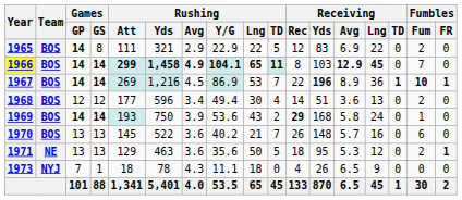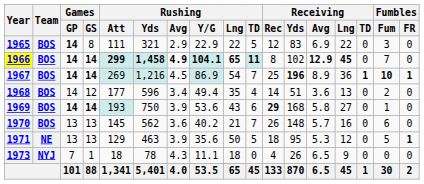 <table class= "wikitable" style="text-align:center;">
 <tr>
 <th rowspan="2">Year</th>
 <th rowspan="2">Team</th>
 <th colspan="2">Games</th>
 <th colspan="6">Rushing</th>
 <th colspan="5">Receiving</th>
 <th colspan="2">Fumbles</th>
 </tr>
 <tr>
 <th>GP</th>
 <th>GS</th>
 <th>Att</th>
 <th>Yds</th>
 <th>Avg</th>
 <th>Y/G</th>
 <th>Lng</th>
 <th>TD</th>
 <th>Rec</th>
 <th>Yds</th>
 <th>Avg</th>
 <th>Lng</th>
 <th>TD</th>
 <th>Fum</th>
 <th>FR</th>
 </tr>
 <tr>
 <th><a href='#'>1965</a></th>
 <th><a href='#'>BOS</a></th>
 <td><strong>14</strong></td>
 <td>8</td>
 <td>111</td>
 <td>321</td>
 <td>2.9</td>
 <td>22.9</td>
 <td>22</td>
 <td>5</td>
 <td>12</td>
 <td>83</td>
 <td>6.9</td>
 <td>22</td>
 <td>0</td>
-<td>2</td>
+<td>3</td>
 <td>0</td>
 </tr>
 <tr>
 <th style="background:#ffff00;"><a href='#'>1966</a></th>
 <th><a href='#'>BOS</a></th>
 <td><strong>14</strong></td>
 <td><strong>14</strong></td>
 <td style="background:#cfecec;"><strong>299</strong></td>
 <td style="background:#cfecec;"><strong>1,458</strong></td>
 <td><strong>4.9</strong></td>
 <td style="background:#cfecec;"><strong>104.1</strong></td>
 <td><strong>65</strong></td>
 <td style="background:#cfecec;"><strong>11</strong></td>
 <td>8</td>
-<td>103</td>
+<td>102</td>
 <td><strong>12.9</strong></td>
 <td><strong>45</strong></td>
 <td>0</td>
 <td>7</td>
 <td>0</td>
 </tr>
 <tr>
 <th><a href='#'>1967</a></th>
 <th><a href='#'>BOS</a></th>
 <td><strong>14</strong></td>
 <td><strong>14</strong></td>
 <td style="background:#cfecec;">269</td>
 <td style="background:#cfecec;">1,216</td>
 <td>4.5</td>
 <td style="background:#cfecec;">86.9</td>
-<td>53</td>
+<td>54</td>
 <td>7</td>
-<td>22</td>
+<td>25</td>
 <td><strong>196</strong></td>
 <td>8.9</td>
 <td>36</td>
 <td><strong>1</strong></td>
 <td><strong>10</strong></td>
 <td><strong>1</strong></td>
 </tr>
 <tr>
 <th><a href='#'>1968</a></th>
 <th><a href='#'>BOS</a></th>
-<td>12</td>
+<td>14</td>
 <td>12</td>
 <td>177</td>
 <td>596</td>
 <td>3.4</td>
 <td>49.4</td>
-<td>30</td>
+<td>35</td>
 <td>4</td>
 <td>14</td>
 <td>51</td>
 <td>3.6</td>
 <td>13</td>
 <td>0</td>
 <td>2</td>
 <td>0</td>
 </tr>
 <tr>
 <th><a href='#'>1969</a></th>
 <th><a href='#'>BOS</a></th>
 <td><strong>14</strong></td>
 <td><strong>14</strong></td>
 <td style="background:#cfecec;">193</td>
 <td>750</td>
 <td>3.9</td>
 <td>53.6</td>
 <td>43</td>
-<td>2</td>
+<td>6</td>
 <td><strong>29</strong></td>
 <td>168</td>
 <td>5.8</td>
-<td>24</td>
+<td>27</td>
 <td>0</td>
 <td>1</td>
 <td>0</td>
 </tr>
 <tr>
 <th><a href='#'>1970</a></th>
 <th><a href='#'>BOS</a></th>
 <td>13</td>
 <td>13</td>
 <td>145</td>
-<td>522</td>
+<td>562</td>
 <td>3.6</td>
 <td>40.2</td>
 <td>21</td>
 <td>7</td>
 <td>26</td>
 <td>148</td>
 <td>5.7</td>
 <td>16</td>
 <td>0</td>
 <td>6</td>
 <td>0</td>
 </tr>
 <tr>
 <th><a href='#'>1971</a></th>
 <th><a href='#'>NE</a></th>
 <td>13</td>
 <td>13</td>
 <td>129</td>
 <td>463</td>
-<td>3.6</td>
+<td>3.9</td>
 <td>35.6</td>
 <td>50</td>
 <td>5</td>
 <td>18</td>
 <td>95</td>
 <td>5.3</td>
 <td>12</td>
 <td>0</td>
-<td>2</td>
+<td>5</td>
 <td><strong>1</strong></td>
 </tr>
 <tr>
 <th><a href='#'>1973</a></th>
 <th><a href='#'>NYJ</a></th>
 <td>7</td>
 <td>1</td>
 <td>18</td>
 <td>78</td>
 <td>4.3</td>
 <td>11.1</td>
 <td>18</td>
 <td>0</td>
 <td>4</td>
 <td>26</td>
 <td>6.5</td>
 <td>9</td>
 <td>0</td>
 <td>0</td>
 <td>0</td>
 </tr>
 <tr>
 <th colspan="2"></th>
 <th>101</th>
 <th>88</th>
 <th>1,341</th>
 <th>5,401</th>
 <th>4.0</th>
 <th>53.5</th>
 <th>65</th>
 <th>45</th>
 <th>133</th>
 <th>870</th>
 <th>6.5</th>
 <th>45</th>
 <th>1</th>
 <th>30</th>
 <th>2</th>
 </tr>
 </table>
